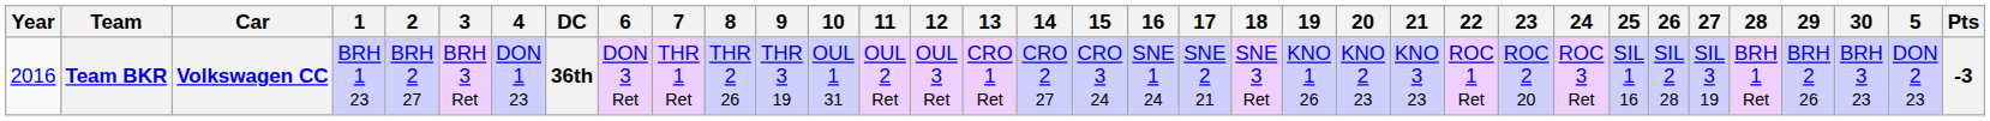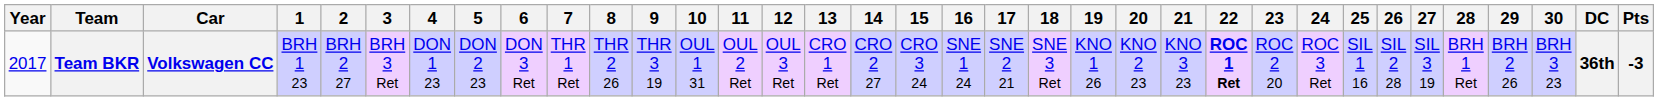 <table class="wikitable" style="text-align:center; font-size:85%">
 <tr>
 <th>Year</th>
 <th>Team</th>
 <th>Car</th>
 <th>1</th>
 <th>2</th>
 <th>3</th>
 <th>4</th>
-<th>DC</th>
+<th>5</th>
 <th>6</th>
 <th>7</th>
 <th>8</th>
 <th>9</th>
 <th>10</th>
 <th>11</th>
 <th>12</th>
 <th>13</th>
 <th>14</th>
 <th>15</th>
 <th>16</th>
 <th>17</th>
 <th>18</th>
 <th>19</th>
 <th>20</th>
 <th>21</th>
 <th>22</th>
 <th>23</th>
 <th>24</th>
 <th>25</th>
 <th>26</th>
 <th>27</th>
 <th>28</th>
 <th>29</th>
 <th>30</th>
-<th>5</th>
+<th>DC</th>
 <th>Pts</th>
 </tr>
 <tr>
-<td><a href='#'>2016</a></td>
+<td><a href='#'>2017</a></td>
 <th nowrap><a href='#'>Team BKR</a></th>
 <th nowrap><a href='#'>Volkswagen CC</a></th>
 <td style="background:#CFCFFF;"><a href='#'>BRH<br>1</a><br><small>23</small></td>
 <td style="background:#CFCFFF;"><a href='#'>BRH<br>2</a><br><small>27</small></td>
 <td style="background:#EFCFFF;"><a href='#'>BRH<br>3</a><br><small>Ret</small></td>
 <td style="background:#CFCFFF;"><a href='#'>DON<br>1</a><br><small>23</small></td>
-<th>36th</th>
+<td style="background:#CFCFFF;"><a href='#'>DON<br>2</a><br><small>23</small></td>
 <td style="background:#EFCFFF;"><a href='#'>DON<br>3</a><br><small>Ret</small></td>
 <td style="background:#EFCFFF;"><a href='#'>THR<br>1</a><br><small>Ret</small></td>
 <td style="background:#CFCFFF;"><a href='#'>THR<br>2</a><br><small>26</small></td>
 <td style="background:#CFCFFF;"><a href='#'>THR<br>3</a><br><small>19</small></td>
 <td style="background:#CFCFFF;"><a href='#'>OUL<br>1</a><br><small>31</small></td>
 <td style="background:#EFCFFF;"><a href='#'>OUL<br>2</a><br><small>Ret</small></td>
 <td style="background:#EFCFFF;"><a href='#'>OUL<br>3</a><br><small>Ret</small></td>
 <td style="background:#EFCFFF;"><a href='#'>CRO<br>1</a><br><small>Ret</small></td>
 <td style="background:#CFCFFF;"><a href='#'>CRO<br>2</a><br><small>27</small></td>
 <td style="background:#CFCFFF;"><a href='#'>CRO<br>3</a><br><small>24</small></td>
 <td style="background:#CFCFFF;"><a href='#'>SNE<br>1</a><br><small>24</small></td>
 <td style="background:#CFCFFF;"><a href='#'>SNE<br>2</a><br><small>21</small></td>
 <td style="background:#EFCFFF;"><a href='#'>SNE<br>3</a><br><small>Ret</small></td>
 <td style="background:#CFCFFF;"><a href='#'>KNO<br>1</a><br><small>26</small></td>
 <td style="background:#CFCFFF;"><a href='#'>KNO<br>2</a><br><small>23</small></td>
 <td style="background:#CFCFFF;"><a href='#'>KNO<br>3</a><br><small>23</small></td>
-<td style="background:#EFCFFF;"><a href='#'>ROC<br>1</a><br><small>Ret</small></td>
+<td style="background:#EFCFFF;"><strong><a href='#'>ROC<br>1</a><br><small>Ret</small></strong></td>
 <td style="background:#CFCFFF;"><a href='#'>ROC<br>2</a><br><small>20</small></td>
 <td style="background:#EFCFFF;"><a href='#'>ROC<br>3</a><br><small>Ret</small></td>
 <td style="background:#CFCFFF;"><a href='#'>SIL<br>1</a><br><small>16</small></td>
 <td style="background:#CFCFFF;"><a href='#'>SIL<br>2</a><br><small>28</small></td>
 <td style="background:#CFCFFF;"><a href='#'>SIL<br>3</a><br><small>19</small></td>
 <td style="background:#EFCFFF;"><a href='#'>BRH<br>1</a><br><small>Ret</small></td>
 <td style="background:#CFCFFF;"><a href='#'>BRH<br>2</a><br><small>26</small></td>
 <td style="background:#CFCFFF;"><a href='#'>BRH<br>3</a><br><small>23</small></td>
-<td style="background:#CFCFFF;"><a href='#'>DON<br>2</a><br><small>23</small></td>
+<th>36th</th>
 <th>-3</th>
 </tr>
 </table>
